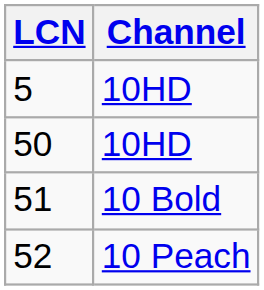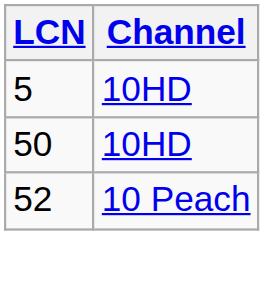 <table class="wikitable">
 <tr>
 <th><a href='#'>LCN</a></th>
 <th><a href='#'>Channel</a></th>
 </tr>
 <tr>
 <td>5</td>
 <td><a href='#'>10HD</a></td>
 </tr>
 <tr>
 <td>50</td>
 <td><a href='#'>10HD</a></td>
 </tr>
 <tr>
-<td>51</td>
-<td><a href='#'>10 Bold</a></td>
-</tr>
-<tr>
 <td>52</td>
 <td><a href='#'>10 Peach</a></td>
 </tr>
 </table>
